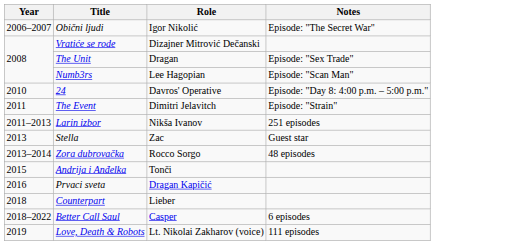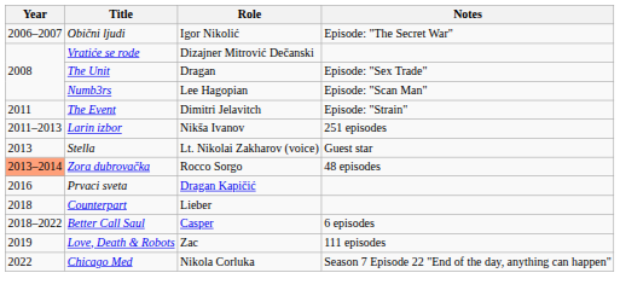 <table class="wikitable">
 <tr>
 <th>Year</th>
 <th>Title</th>
 <th>Role</th>
 <th>Notes</th>
 </tr>
 <tr>
 <td>2006–2007</td>
 <td><em>Obični ljudi</em></td>
 <td>Igor Nikolić</td>
 <td>Episode: "The Secret War"</td>
 </tr>
 <tr>
 <td rowspan="3">2008</td>
 <td><em><a href='#'>Vratiće se rode</a></em></td>
 <td>Dizajner Mitrović Dečanski</td>
 <td></td>
 </tr>
 <tr>
 <td><em><a href='#'>The Unit</a></em></td>
 <td>Dragan</td>
 <td>Episode: "Sex Trade"</td>
 </tr>
 <tr>
 <td><em><a href='#'>Numb3rs</a></em></td>
 <td>Lee Hagopian</td>
 <td>Episode: "Scan Man"</td>
 </tr>
 <tr>
-<td>2010</td>
-<td><em><a href='#'>24</a></em></td>
-<td>Davros' Operative</td>
-<td>Episode: "Day 8: 4:00 p.m. – 5:00 p.m."</td>
-</tr>
-<tr>
 <td>2011</td>
 <td><em><a href='#'>The Event</a></em></td>
 <td>Dimitri Jelavitch</td>
 <td>Episode: "Strain"</td>
 </tr>
 <tr>
 <td>2011–2013</td>
 <td><em><a href='#'>Larin izbor</a></em></td>
 <td>Nikša Ivanov</td>
 <td>251 episodes</td>
 </tr>
 <tr>
 <td>2013</td>
 <td><em>Stella</em></td>
-<td>Zac</td>
+<td>Lt. Nikolai Zakharov (voice)</td>
 <td>Guest star</td>
 </tr>
 <tr>
-<td>2013–2014</td>
+<td style="background: lightsalmon;">2013–2014</td>
 <td><em><a href='#'>Zora dubrovačka</a></em></td>
 <td>Rocco Sorgo</td>
 <td>48 episodes</td>
-</tr>
-<tr>
-<td>2015</td>
-<td><em><a href='#'>Andrija i Anđelka</a></em></td>
-<td>Tonči</td>
-<td></td>
 </tr>
 <tr>
 <td>2016</td>
 <td><em>Prvaci sveta</em></td>
 <td><a href='#'>Dragan Kapičić</a></td>
 <td></td>
 </tr>
 <tr>
 <td>2018</td>
 <td><em><a href='#'>Counterpart</a></em></td>
 <td>Lieber</td>
 <td></td>
 </tr>
 <tr>
 <td>2018–2022</td>
 <td><em><a href='#'>Better Call Saul</a></em></td>
 <td><a href='#'>Casper</a></td>
 <td>6 episodes</td>
 </tr>
 <tr>
 <td>2019</td>
 <td><em><a href='#'>Love, Death & Robots</a></em></td>
-<td>Lt. Nikolai Zakharov (voice)</td>
+<td>Zac</td>
 <td>111 episodes</td>
 </tr>
+<tr>
+<td>2022</td>
+<td><em><a href='#'>Chicago Med</a></em></td>
+<td>Nikola Corluka</td>
+<td>Season 7 Episode 22 "End of the day, anything can happen"</td>
+</tr>
 </table>
